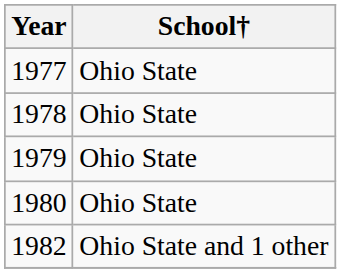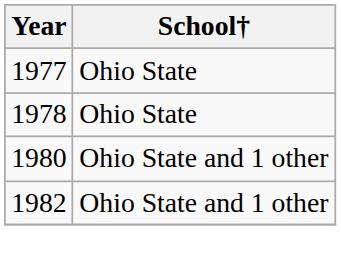 <table class="wikitable">
 <tr>
 <th>Year</th>
 <th>School†</th>
 </tr>
 <tr>
 <td>1977</td>
 <td>Ohio State</td>
 </tr>
 <tr>
 <td>1978</td>
 <td>Ohio State</td>
 </tr>
 <tr>
-<td>1979</td>
-<td>Ohio State</td>
-</tr>
-<tr>
 <td>1980</td>
-<td>Ohio State</td>
+<td>Ohio State and 1 other</td>
 </tr>
 <tr>
 <td>1982</td>
 <td>Ohio State and 1 other</td>
 </tr>
 <tr>
 </tr>
 </table>
